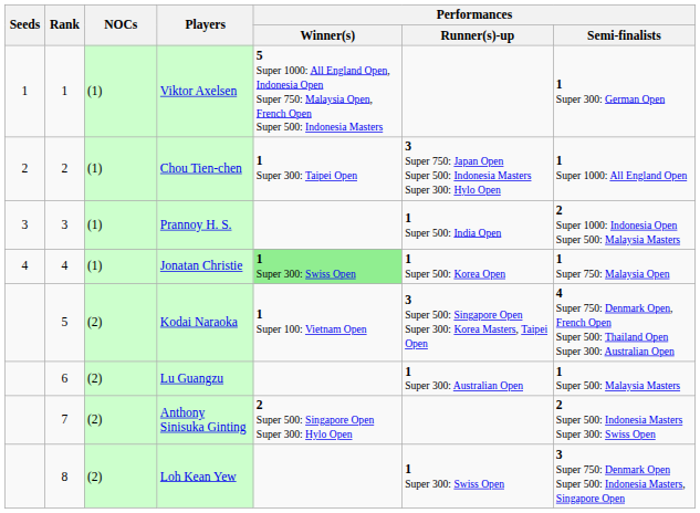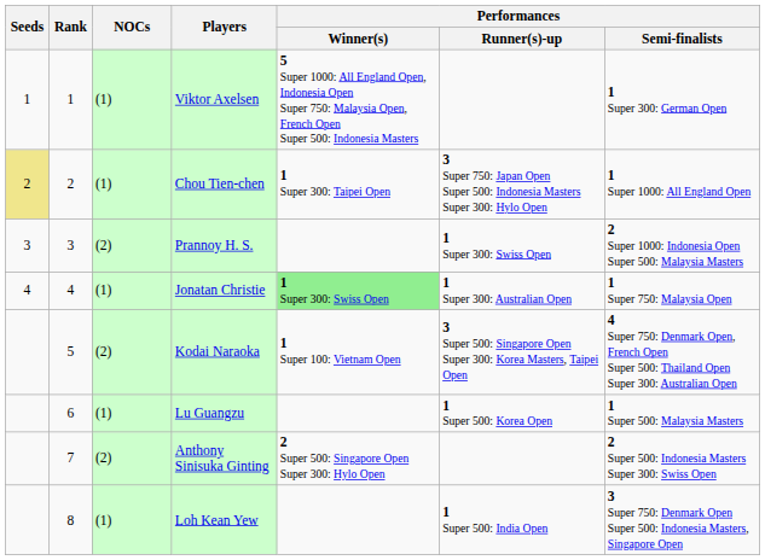 <table class="wikitable" style="text-align:center">
 <tr>
 <th rowspan="2" width="50">Seeds</th>
 <th rowspan="2" width="50">Rank</th>
 <th rowspan="2" width="150">NOCs</th>
 <th rowspan="2" width="200">Players</th>
 <th colspan="3">Performances</th>
 </tr>
 <tr>
 <th width="350">Winner(s)</th>
 <th width="350">Runner(s)-up</th>
 <th width="350">Semi-finalists</th>
 </tr>
 <tr>
 <td>1</td>
 <td>1</td>
 <td align="left"bgcolor="#ccffcc"> (1)</td>
 <td align="left"bgcolor="#ccffcc"><a href='#'>Viktor Axelsen</a></td>
 <td align="left"><strong>5</strong><br><small>Super 1000: <a href='#'>All England Open</a>, <a href='#'>Indonesia Open</a><br>Super 750: <a href='#'>Malaysia Open</a>, <a href='#'>French Open</a><br>Super 500: <a href='#'>Indonesia Masters</a></small></td>
 <td align="left"></td>
 <td align="left"><strong>1</strong><br><small>Super 300: <a href='#'>German Open</a></small></td>
 </tr>
 <tr>
-<td>2</td>
+<td style="background: khaki;">2</td>
 <td>2</td>
 <td align="left"bgcolor="#ccffcc"> (1)</td>
 <td align="left"bgcolor="#ccffcc"><a href='#'>Chou Tien-chen</a></td>
 <td align="left"><strong>1</strong><br><small>Super 300: <a href='#'>Taipei Open</a></small></td>
 <td align="left"><strong>3</strong><br><small>Super 750: <a href='#'>Japan Open</a><br>Super 500: <a href='#'>Indonesia Masters</a><br>Super 300: <a href='#'>Hylo Open</a></small></td>
 <td align="left"><strong>1</strong><br><small>Super 1000: <a href='#'>All England Open</a></small></td>
 </tr>
 <tr>
 <td>3</td>
 <td>3</td>
-<td align="left"bgcolor="#ccffcc"> (1)</td>
+<td align="left"bgcolor="#ccffcc"> (2)</td>
 <td align="left"bgcolor="#ccffcc"><a href='#'>Prannoy H. S.</a></td>
 <td align="left"></td>
-<td align="left"><strong>1</strong><br><small>Super 500: <a href='#'>India Open</a></small></td>
+<td align="left"><strong>1</strong><br><small>Super 300: <a href='#'>Swiss Open</a></small></td>
 <td align="left"><strong>2</strong><br><small>Super 1000: <a href='#'>Indonesia Open</a><br>Super 500: <a href='#'>Malaysia Masters</a></small></td>
 </tr>
 <tr>
 <td>4</td>
 <td>4</td>
 <td align="left"bgcolor="#ccffcc"> (1)</td>
 <td align="left"bgcolor="#ccffcc"><a href='#'>Jonatan Christie</a></td>
 <td align="left" style="background: lightgreen;"><strong>1</strong><br><small>Super 300: <a href='#'>Swiss Open</a></small></td>
-<td align="left"><strong>1</strong><br><small>Super 500: <a href='#'>Korea Open</a></small></td>
+<td align="left"><strong>1</strong><br><small>Super 300: <a href='#'>Australian Open</a></small></td>
 <td align="left"><strong>1</strong><br><small>Super 750: <a href='#'>Malaysia Open</a></small></td>
 </tr>
 <tr>
 <td></td>
 <td>5</td>
 <td align="left"bgcolor="#ccffcc"> (2)</td>
 <td align="left"bgcolor="#ccffcc"><a href='#'>Kodai Naraoka</a></td>
 <td align="left"><strong>1</strong><br><small>Super 100: <a href='#'>Vietnam Open</a></small></td>
 <td align="left"><strong>3</strong><br><small>Super 500: <a href='#'>Singapore Open</a><br>Super 300: <a href='#'>Korea Masters</a>, <a href='#'>Taipei Open</a></small></td>
 <td align="left"><strong>4</strong><br><small>Super 750: <a href='#'>Denmark Open</a>, <a href='#'>French Open</a><br>Super 500: <a href='#'>Thailand Open</a><br>Super 300: <a href='#'>Australian Open</a></small></td>
 </tr>
 <tr>
 <td></td>
 <td>6</td>
-<td align="left"bgcolor="#ccffcc"> (2)</td>
+<td align="left"bgcolor="#ccffcc"> (1)</td>
 <td align="left"bgcolor="#ccffcc"><a href='#'>Lu Guangzu</a></td>
 <td align="left"></td>
-<td align="left"><strong>1</strong><br><small>Super 300: <a href='#'>Australian Open</a></small></td>
+<td align="left"><strong>1</strong><br><small>Super 500: <a href='#'>Korea Open</a></small></td>
 <td align="left"><strong>1</strong><br><small>Super 500: <a href='#'>Malaysia Masters</a></small></td>
 </tr>
 <tr>
 <td></td>
 <td>7</td>
 <td align="left"bgcolor="#ccffcc"> (2)</td>
 <td align="left"bgcolor="#ccffcc"><a href='#'>Anthony Sinisuka Ginting</a></td>
 <td align="left"><strong>2</strong><br><small>Super 500: <a href='#'>Singapore Open</a><br>Super 300: <a href='#'>Hylo Open</a></small></td>
 <td align="left"></td>
 <td align="left"><strong>2</strong><br><small>Super 500: <a href='#'>Indonesia Masters</a><br>Super 300: <a href='#'>Swiss Open</a></small></td>
 </tr>
 <tr>
 <td></td>
 <td>8</td>
-<td align="left"bgcolor="#ccffcc"> (2)</td>
+<td align="left"bgcolor="#ccffcc"> (1)</td>
 <td align="left"bgcolor="#ccffcc"><a href='#'>Loh Kean Yew</a></td>
 <td align="left"></td>
-<td align="left"><strong>1</strong><br><small>Super 300: <a href='#'>Swiss Open</a></small></td>
+<td align="left"><strong>1</strong><br><small>Super 500: <a href='#'>India Open</a></small></td>
 <td align="left"><strong>3</strong><br><small>Super 750: <a href='#'>Denmark Open</a><br>Super 500: <a href='#'>Indonesia Masters</a>, <a href='#'>Singapore Open</a></small></td>
 </tr>
 </table>
